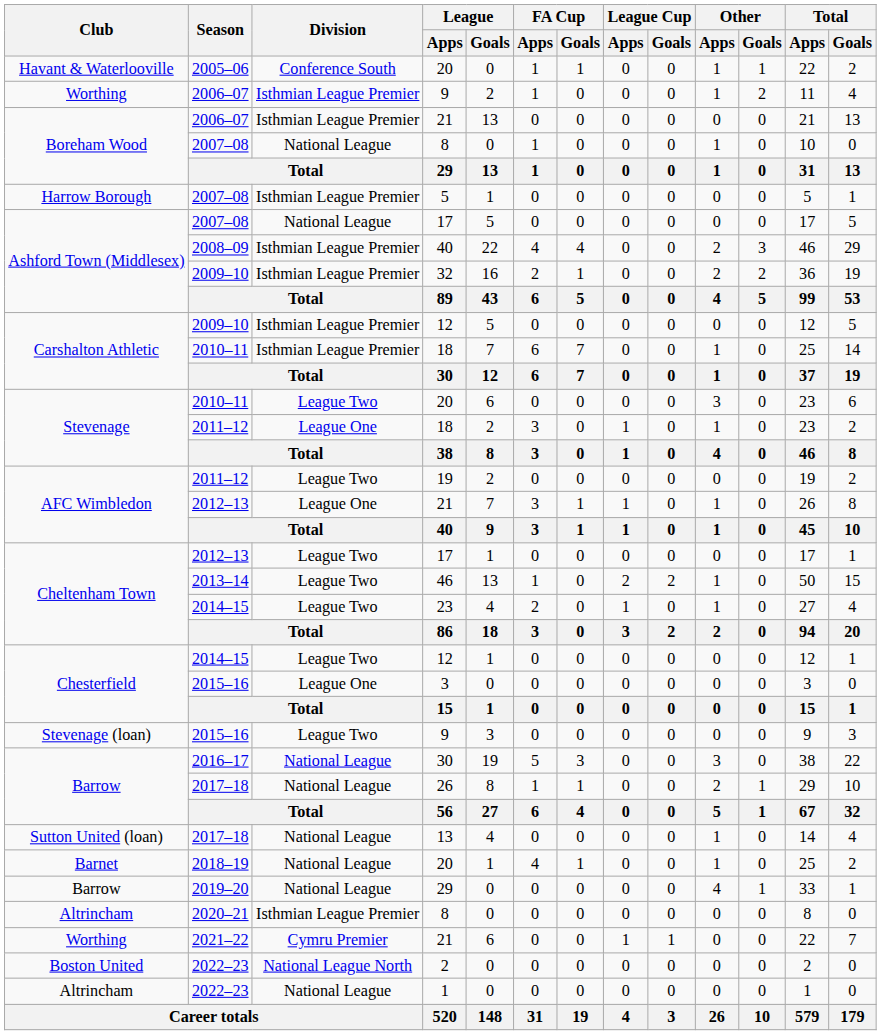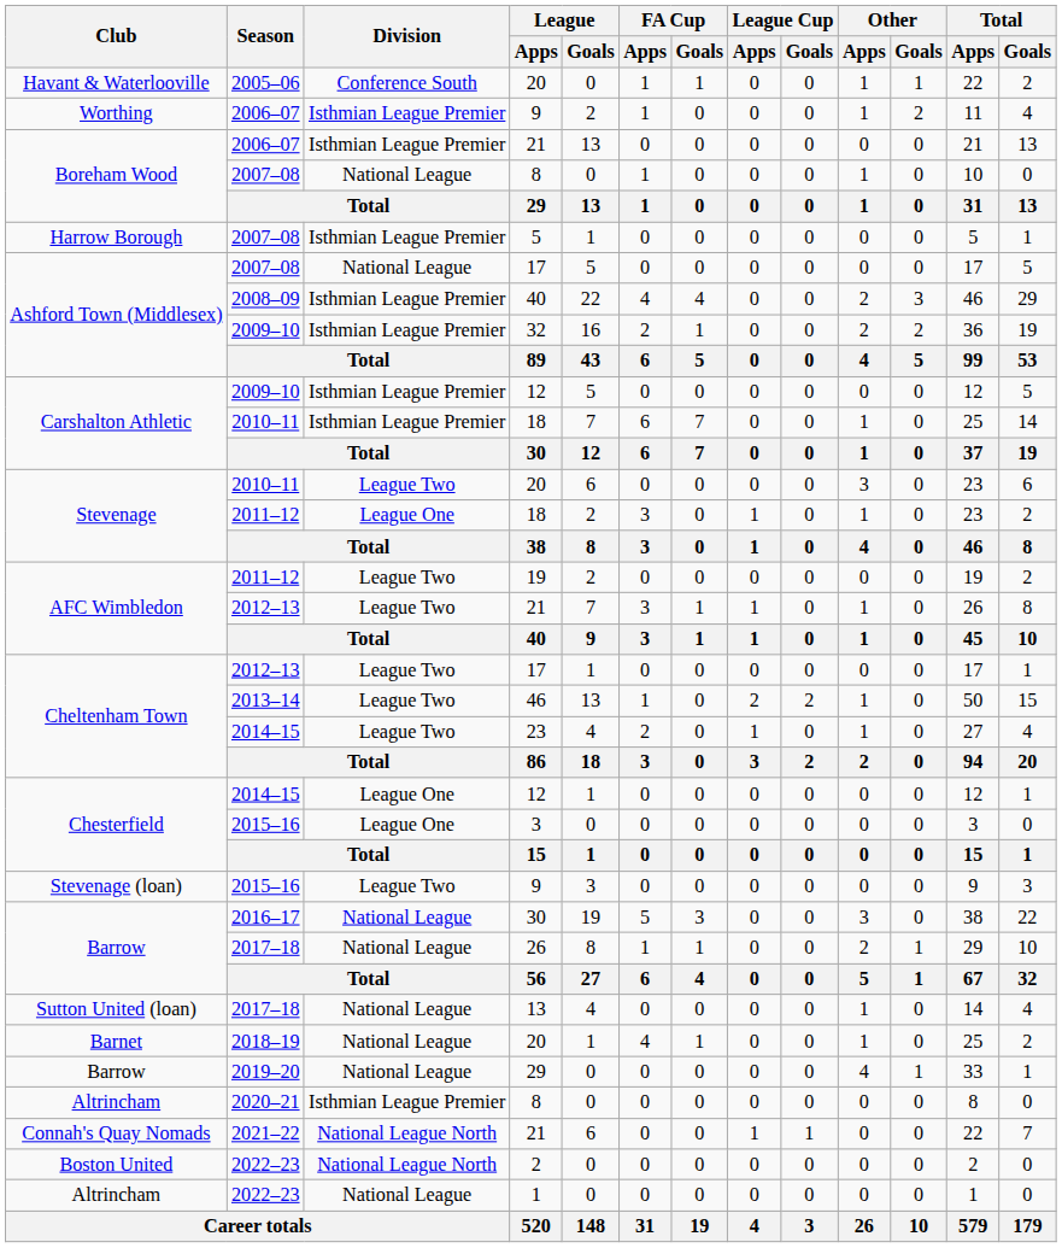 <table class="wikitable" style="text-align: center;">
 <tr>
 <th rowspan="2">Club</th>
 <th rowspan="2">Season</th>
 <th rowspan="2">Division</th>
 <th colspan="2">League</th>
 <th colspan="2">FA Cup</th>
 <th colspan="2">League Cup</th>
 <th colspan="2">Other</th>
 <th colspan="2">Total</th>
 </tr>
 <tr>
 <th>Apps</th>
 <th>Goals</th>
 <th>Apps</th>
 <th>Goals</th>
 <th>Apps</th>
 <th>Goals</th>
 <th>Apps</th>
 <th>Goals</th>
 <th>Apps</th>
 <th>Goals</th>
 </tr>
 <tr>
 <td><a href='#'>Havant & Waterlooville</a></td>
 <td><a href='#'>2005–06</a></td>
 <td><a href='#'>Conference South</a></td>
 <td>20</td>
 <td>0</td>
 <td>1</td>
 <td>1</td>
 <td>0</td>
 <td>0</td>
 <td>1</td>
 <td>1</td>
 <td>22</td>
 <td>2</td>
 </tr>
 <tr>
 <td><a href='#'>Worthing</a></td>
 <td><a href='#'>2006–07</a></td>
 <td><a href='#'>Isthmian League Premier</a></td>
 <td>9</td>
 <td>2</td>
 <td>1</td>
 <td>0</td>
 <td>0</td>
 <td>0</td>
 <td>1</td>
 <td>2</td>
 <td>11</td>
 <td>4</td>
 </tr>
 <tr>
 <td rowspan="3" valign="center"><a href='#'>Boreham Wood</a></td>
 <td><a href='#'>2006–07</a></td>
 <td>Isthmian League Premier</td>
 <td>21</td>
 <td>13</td>
 <td>0</td>
 <td>0</td>
 <td>0</td>
 <td>0</td>
 <td>0</td>
 <td>0</td>
 <td>21</td>
 <td>13</td>
 </tr>
 <tr>
 <td><a href='#'>2007–08</a></td>
 <td>National League</td>
 <td>8</td>
 <td>0</td>
 <td>1</td>
 <td>0</td>
 <td>0</td>
 <td>0</td>
 <td>1</td>
 <td>0</td>
 <td>10</td>
 <td>0</td>
 </tr>
 <tr>
 <th colspan="2">Total</th>
 <th>29</th>
 <th>13</th>
 <th>1</th>
 <th>0</th>
 <th>0</th>
 <th>0</th>
 <th>1</th>
 <th>0</th>
 <th>31</th>
 <th>13</th>
 </tr>
 <tr>
 <td><a href='#'>Harrow Borough</a></td>
 <td><a href='#'>2007–08</a></td>
 <td>Isthmian League Premier</td>
 <td>5</td>
 <td>1</td>
 <td>0</td>
 <td>0</td>
 <td>0</td>
 <td>0</td>
 <td>0</td>
 <td>0</td>
 <td>5</td>
 <td>1</td>
 </tr>
 <tr>
 <td rowspan="4" valign="center"><a href='#'>Ashford Town (Middlesex)</a></td>
 <td><a href='#'>2007–08</a></td>
 <td>National League</td>
 <td>17</td>
 <td>5</td>
 <td>0</td>
 <td>0</td>
 <td>0</td>
 <td>0</td>
 <td>0</td>
 <td>0</td>
 <td>17</td>
 <td>5</td>
 </tr>
 <tr>
 <td><a href='#'>2008–09</a></td>
 <td>Isthmian League Premier</td>
 <td>40</td>
 <td>22</td>
 <td>4</td>
 <td>4</td>
 <td>0</td>
 <td>0</td>
 <td>2</td>
 <td>3</td>
 <td>46</td>
 <td>29</td>
 </tr>
 <tr>
 <td><a href='#'>2009–10</a></td>
 <td>Isthmian League Premier</td>
 <td>32</td>
 <td>16</td>
 <td>2</td>
 <td>1</td>
 <td>0</td>
 <td>0</td>
 <td>2</td>
 <td>2</td>
 <td>36</td>
 <td>19</td>
 </tr>
 <tr>
 <th colspan="2">Total</th>
 <th>89</th>
 <th>43</th>
 <th>6</th>
 <th>5</th>
 <th>0</th>
 <th>0</th>
 <th>4</th>
 <th>5</th>
 <th>99</th>
 <th>53</th>
 </tr>
 <tr>
 <td rowspan="3" valign="center"><a href='#'>Carshalton Athletic</a></td>
 <td><a href='#'>2009–10</a></td>
 <td>Isthmian League Premier</td>
 <td>12</td>
 <td>5</td>
 <td>0</td>
 <td>0</td>
 <td>0</td>
 <td>0</td>
 <td>0</td>
 <td>0</td>
 <td>12</td>
 <td>5</td>
 </tr>
 <tr>
 <td><a href='#'>2010–11</a></td>
 <td>Isthmian League Premier</td>
 <td>18</td>
 <td>7</td>
 <td>6</td>
 <td>7</td>
 <td>0</td>
 <td>0</td>
 <td>1</td>
 <td>0</td>
 <td>25</td>
 <td>14</td>
 </tr>
 <tr>
 <th colspan="2">Total</th>
 <th>30</th>
 <th>12</th>
 <th>6</th>
 <th>7</th>
 <th>0</th>
 <th>0</th>
 <th>1</th>
 <th>0</th>
 <th>37</th>
 <th>19</th>
 </tr>
 <tr>
 <td rowspan="3" valign="center"><a href='#'>Stevenage</a></td>
 <td><a href='#'>2010–11</a></td>
 <td><a href='#'>League Two</a></td>
 <td>20</td>
 <td>6</td>
 <td>0</td>
 <td>0</td>
 <td>0</td>
 <td>0</td>
 <td>3</td>
 <td>0</td>
 <td>23</td>
 <td>6</td>
 </tr>
 <tr>
 <td><a href='#'>2011–12</a></td>
 <td><a href='#'>League One</a></td>
 <td>18</td>
 <td>2</td>
 <td>3</td>
 <td>0</td>
 <td>1</td>
 <td>0</td>
 <td>1</td>
 <td>0</td>
 <td>23</td>
 <td>2</td>
 </tr>
 <tr>
 <th colspan="2">Total</th>
 <th>38</th>
 <th>8</th>
 <th>3</th>
 <th>0</th>
 <th>1</th>
 <th>0</th>
 <th>4</th>
 <th>0</th>
 <th>46</th>
 <th>8</th>
 </tr>
 <tr>
 <td rowspan="3" valign="center"><a href='#'>AFC Wimbledon</a></td>
 <td><a href='#'>2011–12</a></td>
 <td>League Two</td>
 <td>19</td>
 <td>2</td>
 <td>0</td>
 <td>0</td>
 <td>0</td>
 <td>0</td>
 <td>0</td>
 <td>0</td>
 <td>19</td>
 <td>2</td>
 </tr>
 <tr>
 <td><a href='#'>2012–13</a></td>
-<td>League One</td>
+<td>League Two</td>
 <td>21</td>
 <td>7</td>
 <td>3</td>
 <td>1</td>
 <td>1</td>
 <td>0</td>
 <td>1</td>
 <td>0</td>
 <td>26</td>
 <td>8</td>
 </tr>
 <tr>
 <th colspan="2">Total</th>
 <th>40</th>
 <th>9</th>
 <th>3</th>
 <th>1</th>
 <th>1</th>
 <th>0</th>
 <th>1</th>
 <th>0</th>
 <th>45</th>
 <th>10</th>
 </tr>
 <tr>
 <td rowspan="4" valign="center"><a href='#'>Cheltenham Town</a></td>
 <td><a href='#'>2012–13</a></td>
 <td>League Two</td>
 <td>17</td>
 <td>1</td>
 <td>0</td>
 <td>0</td>
 <td>0</td>
 <td>0</td>
 <td>0</td>
 <td>0</td>
 <td>17</td>
 <td>1</td>
 </tr>
 <tr>
 <td><a href='#'>2013–14</a></td>
 <td>League Two</td>
 <td>46</td>
 <td>13</td>
 <td>1</td>
 <td>0</td>
 <td>2</td>
 <td>2</td>
 <td>1</td>
 <td>0</td>
 <td>50</td>
 <td>15</td>
 </tr>
 <tr>
 <td><a href='#'>2014–15</a></td>
 <td>League Two</td>
 <td>23</td>
 <td>4</td>
 <td>2</td>
 <td>0</td>
 <td>1</td>
 <td>0</td>
 <td>1</td>
 <td>0</td>
 <td>27</td>
 <td>4</td>
 </tr>
 <tr>
 <th colspan="2">Total</th>
 <th>86</th>
 <th>18</th>
 <th>3</th>
 <th>0</th>
 <th>3</th>
 <th>2</th>
 <th>2</th>
 <th>0</th>
 <th>94</th>
 <th>20</th>
 </tr>
 <tr>
 <td rowspan="3" valign="center"><a href='#'>Chesterfield</a></td>
 <td><a href='#'>2014–15</a></td>
-<td>League Two</td>
+<td>League One</td>
 <td>12</td>
 <td>1</td>
 <td>0</td>
 <td>0</td>
 <td>0</td>
 <td>0</td>
 <td>0</td>
 <td>0</td>
 <td>12</td>
 <td>1</td>
 </tr>
 <tr>
 <td><a href='#'>2015–16</a></td>
 <td>League One</td>
 <td>3</td>
 <td>0</td>
 <td>0</td>
 <td>0</td>
 <td>0</td>
 <td>0</td>
 <td>0</td>
 <td>0</td>
 <td>3</td>
 <td>0</td>
 </tr>
 <tr>
 <th colspan="2">Total</th>
 <th>15</th>
 <th>1</th>
 <th>0</th>
 <th>0</th>
 <th>0</th>
 <th>0</th>
 <th>0</th>
 <th>0</th>
 <th>15</th>
 <th>1</th>
 </tr>
 <tr>
 <td><a href='#'>Stevenage</a> (loan)</td>
 <td><a href='#'>2015–16</a></td>
 <td>League Two</td>
 <td>9</td>
 <td>3</td>
 <td>0</td>
 <td>0</td>
 <td>0</td>
 <td>0</td>
 <td>0</td>
 <td>0</td>
 <td>9</td>
 <td>3</td>
 </tr>
 <tr>
 <td rowspan="3" valign="center"><a href='#'>Barrow</a></td>
 <td><a href='#'>2016–17</a></td>
 <td><a href='#'>National League</a></td>
 <td>30</td>
 <td>19</td>
 <td>5</td>
 <td>3</td>
 <td>0</td>
 <td>0</td>
 <td>3</td>
 <td>0</td>
 <td>38</td>
 <td>22</td>
 </tr>
 <tr>
 <td><a href='#'>2017–18</a></td>
 <td>National League</td>
 <td>26</td>
 <td>8</td>
 <td>1</td>
 <td>1</td>
 <td>0</td>
 <td>0</td>
 <td>2</td>
 <td>1</td>
 <td>29</td>
 <td>10</td>
 </tr>
 <tr>
 <th colspan="2">Total</th>
 <th>56</th>
 <th>27</th>
 <th>6</th>
 <th>4</th>
 <th>0</th>
 <th>0</th>
 <th>5</th>
 <th>1</th>
 <th>67</th>
 <th>32</th>
 </tr>
 <tr>
 <td><a href='#'>Sutton United</a> (loan)</td>
 <td><a href='#'>2017–18</a></td>
 <td>National League</td>
 <td>13</td>
 <td>4</td>
 <td>0</td>
 <td>0</td>
 <td>0</td>
 <td>0</td>
 <td>1</td>
 <td>0</td>
 <td>14</td>
 <td>4</td>
 </tr>
 <tr>
 <td><a href='#'>Barnet</a></td>
 <td><a href='#'>2018–19</a></td>
 <td>National League</td>
 <td>20</td>
 <td>1</td>
 <td>4</td>
 <td>1</td>
 <td>0</td>
 <td>0</td>
 <td>1</td>
 <td>0</td>
 <td>25</td>
 <td>2</td>
 </tr>
 <tr>
 <td>Barrow</td>
 <td><a href='#'>2019–20</a></td>
 <td>National League</td>
 <td>29</td>
 <td>0</td>
 <td>0</td>
 <td>0</td>
 <td>0</td>
 <td>0</td>
 <td>4</td>
 <td>1</td>
 <td>33</td>
 <td>1</td>
 </tr>
 <tr>
 <td><a href='#'>Altrincham</a></td>
 <td><a href='#'>2020–21</a></td>
 <td>Isthmian League Premier</td>
 <td>8</td>
 <td>0</td>
 <td>0</td>
 <td>0</td>
 <td>0</td>
 <td>0</td>
 <td>0</td>
 <td>0</td>
 <td>8</td>
 <td>0</td>
 </tr>
 <tr>
-<td><a href='#'>Worthing</a></td>
+<td><a href='#'>Connah's Quay Nomads</a></td>
 <td><a href='#'>2021–22</a></td>
-<td><a href='#'>Cymru Premier</a></td>
+<td><a href='#'>National League North</a></td>
 <td>21</td>
 <td>6</td>
 <td>0</td>
 <td>0</td>
 <td>1</td>
 <td>1</td>
 <td>0</td>
 <td>0</td>
 <td>22</td>
 <td>7</td>
 </tr>
 <tr>
 <td><a href='#'>Boston United</a></td>
 <td><a href='#'>2022–23</a></td>
 <td><a href='#'>National League North</a></td>
 <td>2</td>
 <td>0</td>
 <td>0</td>
 <td>0</td>
 <td>0</td>
 <td>0</td>
 <td>0</td>
 <td>0</td>
 <td>2</td>
 <td>0</td>
 </tr>
 <tr>
 <td>Altrincham</td>
 <td><a href='#'>2022–23</a></td>
 <td>National League</td>
 <td>1</td>
 <td>0</td>
 <td>0</td>
 <td>0</td>
 <td>0</td>
 <td>0</td>
 <td>0</td>
 <td>0</td>
 <td>1</td>
 <td>0</td>
 </tr>
 <tr>
 <th colspan="3">Career totals</th>
 <th>520</th>
 <th>148</th>
 <th>31</th>
 <th>19</th>
 <th>4</th>
 <th>3</th>
 <th>26</th>
 <th>10</th>
 <th>579</th>
 <th>179</th>
 </tr>
 </table>
